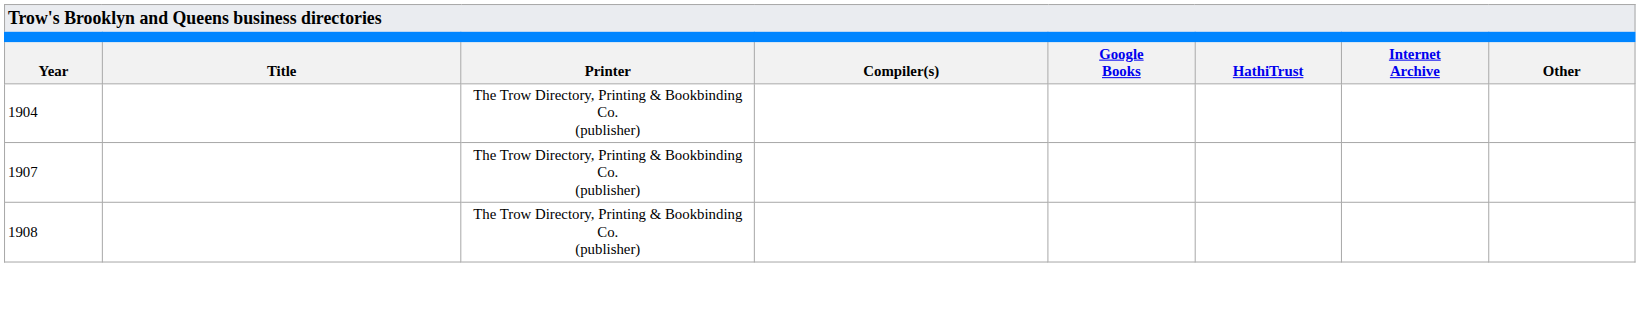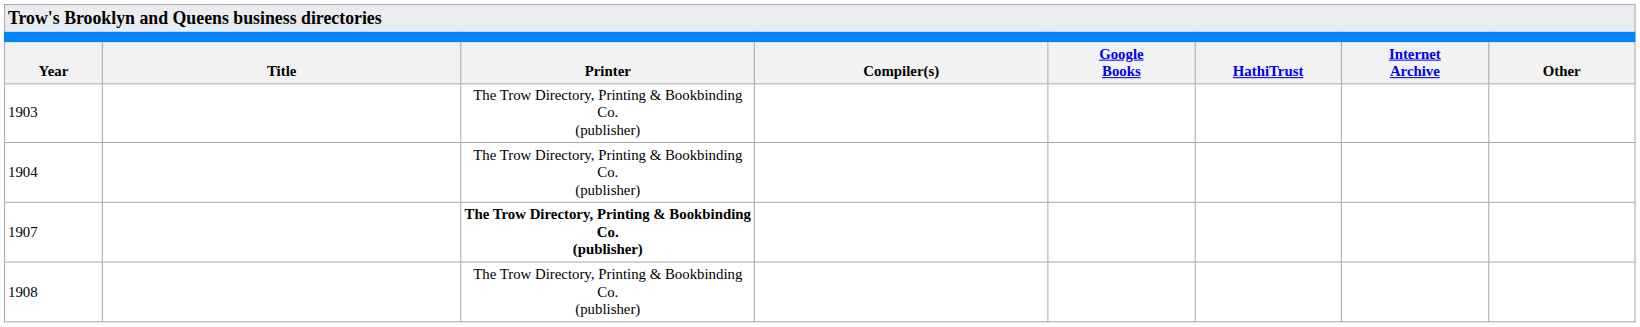 <table class="wikitable sortable collapsible static-row-numbers" cellpadding="1" style="color: black; background-color: #FFFFFF; font-size: 90%; width:100%">
 <tr class="static-row-header" style="text-align:center;vertical-align:bottom;">
 <th style="text-align:left; background:#eaecf0; border-style: solid; border-width: 0px 0px 0px 0px;" colspan=8><big><strong>Trow's Brooklyn and Queens business directories</strong></big></th>
 </tr>
 <tr class="static-row-header" style="text-align:center;vertical-align:bottom;border-style: solid; border-color: #0085ff; border-width: 10px 0px 0px 0px;">
 <th>Year</th>
 <th>Title</th>
 <th>Printer</th>
 <th>Compiler(s)</th>
 <th><a href='#'>Google<br>Books</a></th>
 <th><a href='#'>HathiTrust</a></th>
 <th><a href='#'>Internet<br>Archive</a></th>
 <th>Other</th>
 </tr>
 <tr>
+<td width="6%;" data-sort-value="1903">1903</td>
+<td width="22%" data-sort-value="trow business directory 1903"></td>
+<td style="text-align:center" width="18%" data-sort-value="trow 1903">The Trow Directory, Printing & Bookbinding Co.<br>(publisher)</td>
+<td style="text-align:center" width="18%"></td>
+<td style="text-align:center" width="9%"></td>
+<td style="text-align:center" width="9%"></td>
+<td style="text-align:center" width="9%" data-sort-value="allen 1903"></td>
+<td style="text-align:center" width="9%"></td>
+</tr>
+<tr>
 <td width="6%;" data-sort-value="1904">1904</td>
 <td width="22%" data-sort-value="trow business directory 1904"></td>
 <td style="text-align:center" width="18%" data-sort-value="trow 1904">The Trow Directory, Printing & Bookbinding Co.<br>(publisher)</td>
 <td style="text-align:center" width="18%"></td>
 <td style="text-align:center" width="9%"></td>
 <td style="text-align:center" width="9%"></td>
 <td style="text-align:center" width="9%" data-sort-value="allen 1904"></td>
 <td style="text-align:center" width="9%"></td>
 </tr>
 <tr>
 <td width="6%;" data-sort-value="1907">1907</td>
 <td width="22%" data-sort-value="trow business directory 1907"></td>
-<td style="text-align:center" width="18%" data-sort-value="trow 1907">The Trow Directory, Printing & Bookbinding Co.<br>(publisher)</td>
+<td style="text-align:center" width="18%" data-sort-value="trow 1907"><strong>The Trow Directory, Printing & Bookbinding Co.<br>(publisher)</strong></td>
 <td style="text-align:center" width="18%"></td>
 <td style="text-align:center" width="9%"></td>
 <td style="text-align:center" width="9%"></td>
 <td style="text-align:center" width="9%" data-sort-value="allen 1907"></td>
 <td style="text-align:center" width="9%"></td>
 </tr>
 <tr>
 <td width="6%;" data-sort-value="1908">1908</td>
 <td width="22%" data-sort-value="trow business directory 1908"></td>
 <td style="text-align:center" width="18%" data-sort-value="trow 1908">The Trow Directory, Printing & Bookbinding Co.<br>(publisher)</td>
 <td style="text-align:center" width="18%"></td>
 <td style="text-align:center" width="9%"></td>
 <td style="text-align:center" width="9%"></td>
 <td style="text-align:center" width="9%" data-sort-value="allen 1908"></td>
 <td style="text-align:center" width="9%"></td>
 </tr>
 </table>
